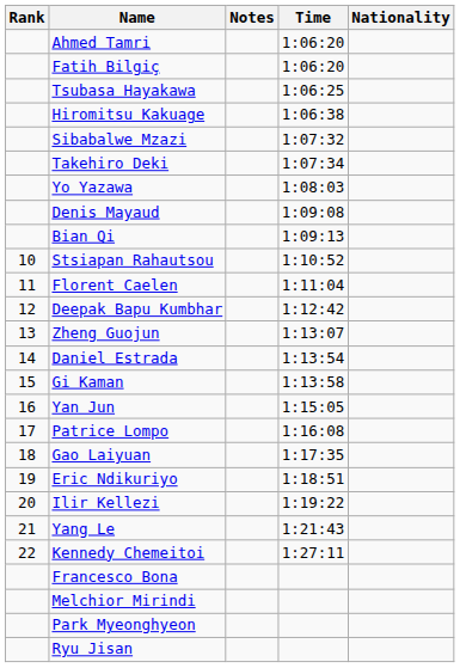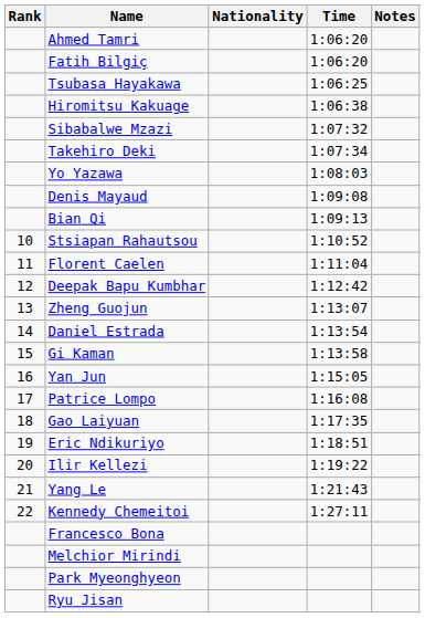 <table class="wikitable sortable" style="text-align:center">
 <tr>
 <th>Rank</th>
 <th>Name</th>
+<th>Nationality</th>
+<th>Time</th>
 <th>Notes</th>
-<th>Time</th>
-<th>Nationality</th>
 </tr>
 <tr>
 <td></td>
 <td align=left><a href='#'>Ahmed Tamri</a></td>
+<td align=left></td>
+<td>1:06:20</td>
 <td></td>
-<td>1:06:20</td>
-<td align=left></td>
 </tr>
 <tr>
 <td></td>
 <td align=left><a href='#'>Fatih Bilgiç</a></td>
+<td align=left></td>
+<td>1:06:20</td>
 <td></td>
-<td>1:06:20</td>
-<td align=left></td>
 </tr>
 <tr>
 <td></td>
 <td align=left><a href='#'>Tsubasa Hayakawa</a></td>
+<td align=left></td>
+<td>1:06:25</td>
 <td></td>
-<td>1:06:25</td>
-<td align=left></td>
 </tr>
 <tr>
 <td></td>
 <td align=left><a href='#'>Hiromitsu Kakuage</a></td>
+<td align=left></td>
+<td>1:06:38</td>
 <td></td>
-<td>1:06:38</td>
-<td align=left></td>
 </tr>
 <tr>
 <td></td>
 <td align=left><a href='#'>Sibabalwe Mzazi</a></td>
+<td align=left></td>
+<td>1:07:32</td>
 <td></td>
-<td>1:07:32</td>
-<td align=left></td>
 </tr>
 <tr>
 <td></td>
 <td align=left><a href='#'>Takehiro Deki</a></td>
+<td align=left></td>
+<td>1:07:34</td>
 <td></td>
-<td>1:07:34</td>
-<td align=left></td>
 </tr>
 <tr>
 <td></td>
 <td align=left><a href='#'>Yo Yazawa</a></td>
+<td align=left></td>
+<td>1:08:03</td>
 <td></td>
-<td>1:08:03</td>
-<td align=left></td>
 </tr>
 <tr>
 <td></td>
 <td align=left><a href='#'>Denis Mayaud</a></td>
+<td align=left></td>
+<td>1:09:08</td>
 <td></td>
-<td>1:09:08</td>
-<td align=left></td>
 </tr>
 <tr>
 <td></td>
 <td align=left><a href='#'>Bian Qi</a></td>
+<td align=left></td>
+<td>1:09:13</td>
 <td></td>
-<td>1:09:13</td>
-<td align=left></td>
 </tr>
 <tr>
 <td>10</td>
 <td align=left><a href='#'>Stsiapan Rahautsou</a></td>
+<td align=left></td>
+<td>1:10:52</td>
 <td></td>
-<td>1:10:52</td>
-<td align=left></td>
 </tr>
 <tr>
 <td>11</td>
 <td align=left><a href='#'>Florent Caelen</a></td>
+<td align=left></td>
+<td>1:11:04</td>
 <td></td>
-<td>1:11:04</td>
-<td align=left></td>
 </tr>
 <tr>
 <td>12</td>
 <td align=left><a href='#'>Deepak Bapu Kumbhar</a></td>
+<td align=left></td>
+<td>1:12:42</td>
 <td></td>
-<td>1:12:42</td>
-<td align=left></td>
 </tr>
 <tr>
 <td>13</td>
 <td align=left><a href='#'>Zheng Guojun</a></td>
+<td align=left></td>
+<td>1:13:07</td>
 <td></td>
-<td>1:13:07</td>
-<td align=left></td>
 </tr>
 <tr>
 <td>14</td>
 <td align=left><a href='#'>Daniel Estrada</a></td>
+<td align=left></td>
+<td>1:13:54</td>
 <td></td>
-<td>1:13:54</td>
-<td align=left></td>
 </tr>
 <tr>
 <td>15</td>
 <td align=left><a href='#'>Gi Kaman</a></td>
+<td align=left></td>
+<td>1:13:58</td>
 <td></td>
-<td>1:13:58</td>
-<td align=left></td>
 </tr>
 <tr>
 <td>16</td>
 <td align=left><a href='#'>Yan Jun</a></td>
+<td align=left></td>
+<td>1:15:05</td>
 <td></td>
-<td>1:15:05</td>
-<td align=left></td>
 </tr>
 <tr>
 <td>17</td>
 <td align=left><a href='#'>Patrice Lompo</a></td>
+<td align=left></td>
+<td>1:16:08</td>
 <td></td>
-<td>1:16:08</td>
-<td align=left></td>
 </tr>
 <tr>
 <td>18</td>
 <td align=left><a href='#'>Gao Laiyuan</a></td>
+<td align=left></td>
+<td>1:17:35</td>
 <td></td>
-<td>1:17:35</td>
-<td align=left></td>
 </tr>
 <tr>
 <td>19</td>
 <td align=left><a href='#'>Eric Ndikuriyo</a></td>
+<td align=left></td>
+<td>1:18:51</td>
 <td></td>
-<td>1:18:51</td>
-<td align=left></td>
 </tr>
 <tr>
 <td>20</td>
 <td align=left><a href='#'>Ilir Kellezi</a></td>
+<td align=left></td>
+<td>1:19:22</td>
 <td></td>
-<td>1:19:22</td>
-<td align=left></td>
 </tr>
 <tr>
 <td>21</td>
 <td align=left><a href='#'>Yang Le</a></td>
+<td align=left></td>
+<td>1:21:43</td>
 <td></td>
-<td>1:21:43</td>
-<td align=left></td>
 </tr>
 <tr>
 <td>22</td>
 <td align=left><a href='#'>Kennedy Chemeitoi</a></td>
+<td align=left></td>
+<td>1:27:11</td>
 <td></td>
-<td>1:27:11</td>
-<td align=left></td>
 </tr>
 <tr>
 <td></td>
 <td align=left><a href='#'>Francesco Bona</a></td>
+<td align=left></td>
 <td></td>
 <td></td>
-<td align=left></td>
 </tr>
 <tr>
 <td></td>
 <td align=left><a href='#'>Melchior Mirindi</a></td>
+<td align=left></td>
 <td></td>
 <td></td>
-<td align=left></td>
 </tr>
 <tr>
 <td></td>
 <td align=left><a href='#'>Park Myeonghyeon</a></td>
+<td align=left></td>
 <td></td>
 <td></td>
-<td align=left></td>
 </tr>
 <tr>
 <td></td>
 <td align=left><a href='#'>Ryu Jisan</a></td>
+<td align=left></td>
 <td></td>
 <td></td>
-<td align=left></td>
 </tr>
 </table>
